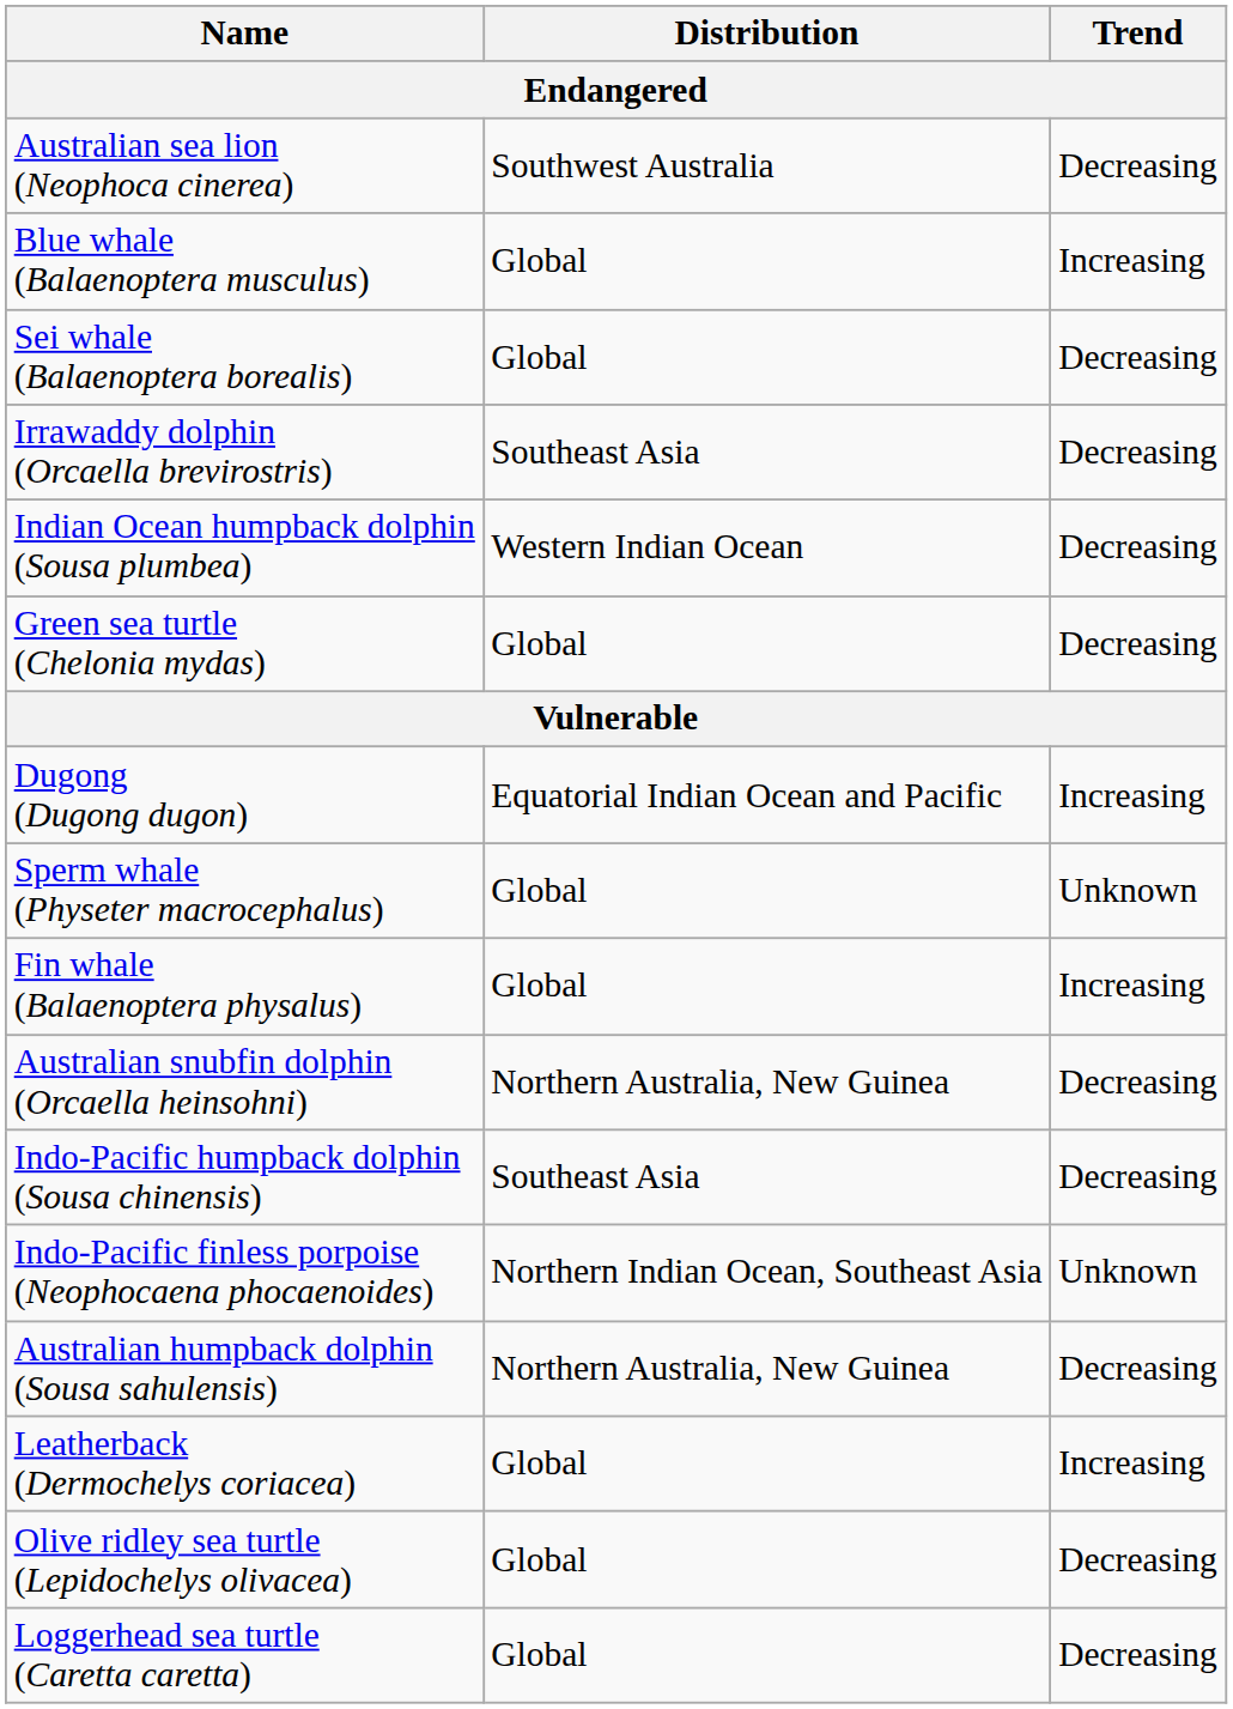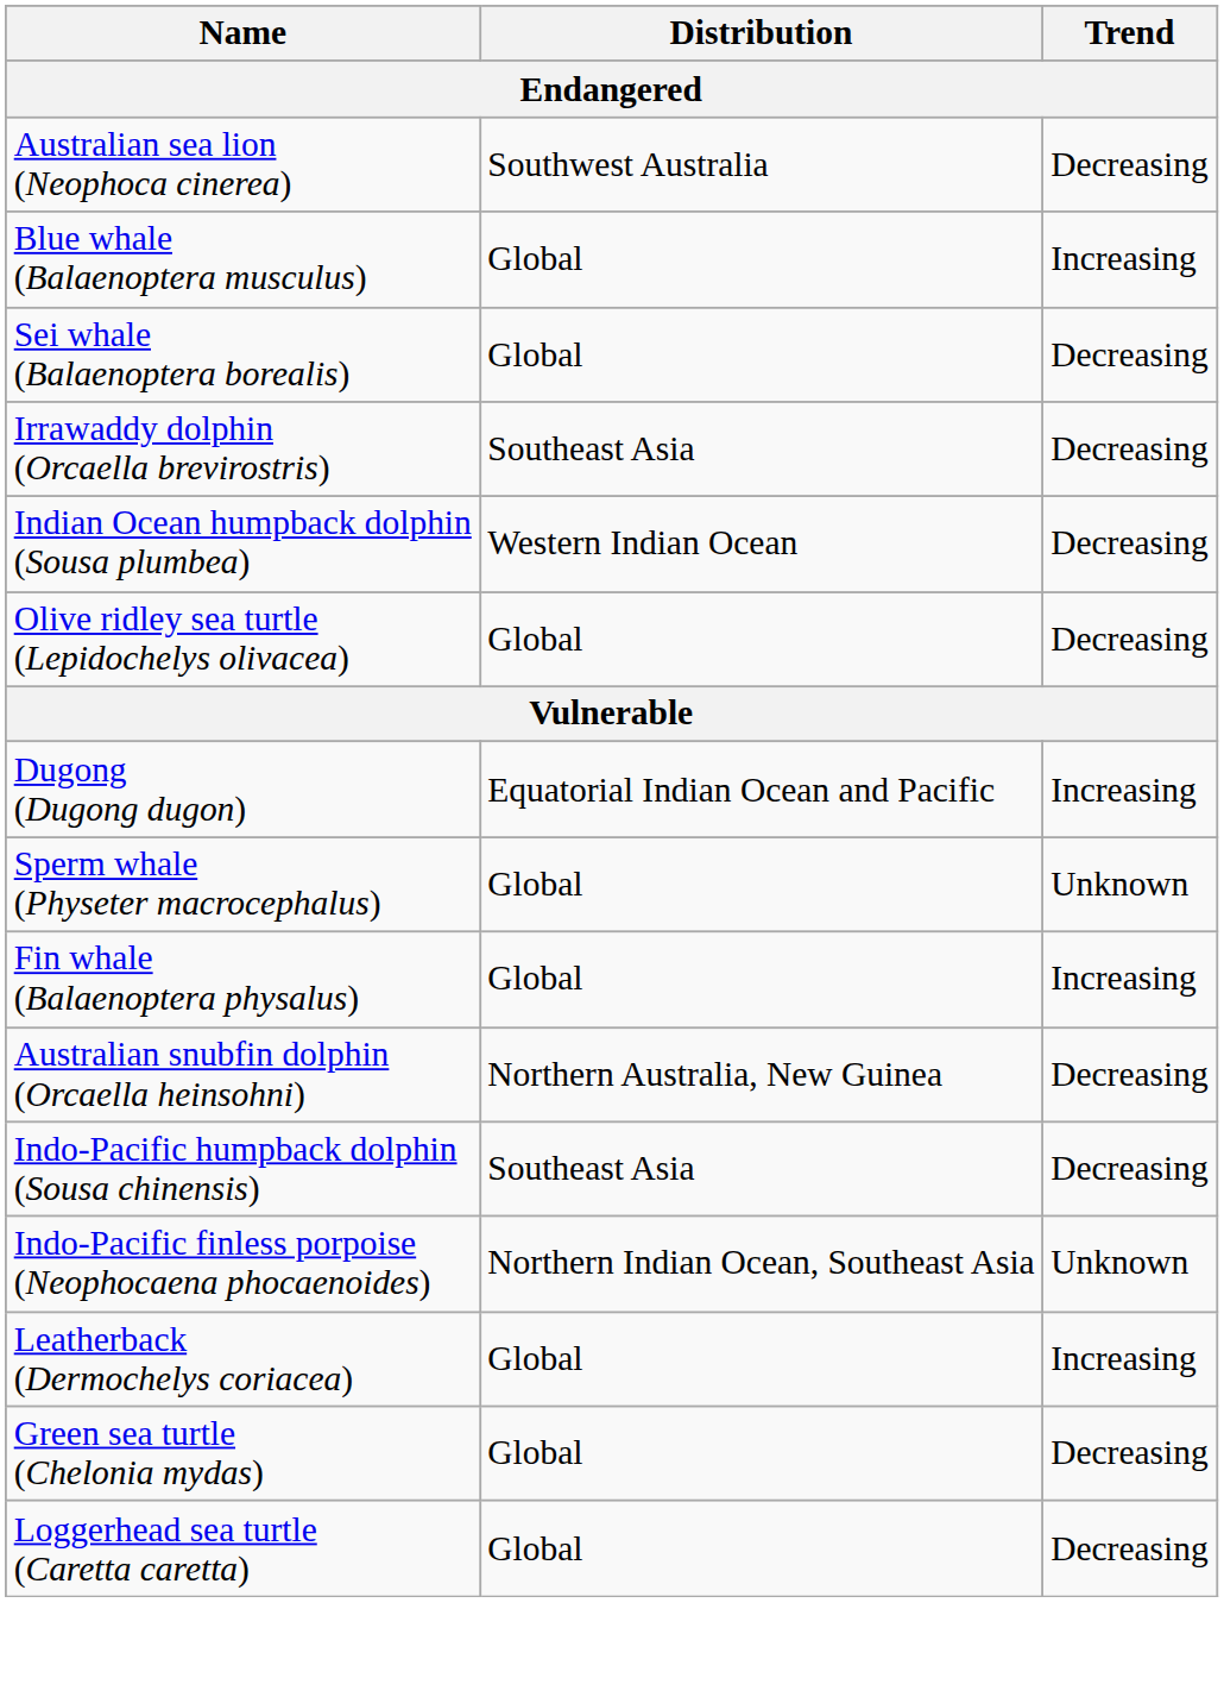 <table class="wikitable">
 <tr>
 <th>Name</th>
 <th>Distribution</th>
 <th>Trend</th>
 </tr>
 <tr>
 <th colspan="3">Endangered</th>
 </tr>
 <tr>
 <td><a href='#'>Australian sea lion</a><br>(<em>Neophoca cinerea</em>)</td>
 <td>Southwest Australia</td>
 <td>Decreasing</td>
 </tr>
 <tr>
 <td><a href='#'>Blue whale</a><br>(<em>Balaenoptera musculus</em>)</td>
 <td>Global</td>
 <td>Increasing</td>
 </tr>
 <tr>
 <td><a href='#'>Sei whale</a><br>(<em>Balaenoptera borealis</em>)</td>
 <td>Global</td>
 <td>Decreasing</td>
 </tr>
 <tr>
 <td><a href='#'>Irrawaddy dolphin</a><br>(<em>Orcaella brevirostris</em>)</td>
 <td>Southeast Asia</td>
 <td>Decreasing</td>
 </tr>
 <tr>
 <td><a href='#'>Indian Ocean humpback dolphin</a><br>(<em>Sousa plumbea</em>)</td>
 <td>Western Indian Ocean</td>
 <td>Decreasing</td>
 </tr>
 <tr>
-<td><a href='#'>Green sea turtle</a><br>(<em>Chelonia mydas</em>)</td>
+<td><a href='#'>Olive ridley sea turtle</a><br>(<em>Lepidochelys olivacea</em>)</td>
 <td>Global</td>
 <td>Decreasing</td>
 </tr>
 <tr>
 <th colspan="3">Vulnerable</th>
 </tr>
 <tr>
 <td><a href='#'>Dugong</a><br>(<em>Dugong dugon</em>)</td>
 <td>Equatorial Indian Ocean and Pacific</td>
 <td>Increasing</td>
 </tr>
 <tr>
 <td><a href='#'>Sperm whale</a><br>(<em>Physeter macrocephalus</em>)</td>
 <td>Global</td>
 <td>Unknown</td>
 </tr>
 <tr>
 <td><a href='#'>Fin whale</a><br>(<em>Balaenoptera physalus</em>)</td>
 <td>Global</td>
 <td>Increasing</td>
 </tr>
 <tr>
 <td><a href='#'>Australian snubfin dolphin</a><br>(<em>Orcaella heinsohni</em>)</td>
 <td>Northern Australia, New Guinea</td>
 <td>Decreasing</td>
 </tr>
 <tr>
 <td><a href='#'>Indo-Pacific humpback dolphin</a><br>(<em>Sousa chinensis</em>)</td>
 <td>Southeast Asia</td>
 <td>Decreasing</td>
 </tr>
 <tr>
 <td><a href='#'>Indo-Pacific finless porpoise</a><br>(<em>Neophocaena phocaenoides</em>)</td>
 <td>Northern Indian Ocean, Southeast Asia</td>
 <td>Unknown</td>
 </tr>
 <tr>
-<td><a href='#'>Australian humpback dolphin</a><br>(<em>Sousa sahulensis</em>)</td>
-<td>Northern Australia, New Guinea</td>
-<td>Decreasing</td>
-</tr>
-<tr>
 <td><a href='#'>Leatherback</a><br>(<em>Dermochelys coriacea</em>)</td>
 <td>Global</td>
 <td>Increasing</td>
 </tr>
 <tr>
-<td><a href='#'>Olive ridley sea turtle</a><br>(<em>Lepidochelys olivacea</em>)</td>
+<td><a href='#'>Green sea turtle</a><br>(<em>Chelonia mydas</em>)</td>
 <td>Global</td>
 <td>Decreasing</td>
 </tr>
 <tr>
 <td><a href='#'>Loggerhead sea turtle</a><br>(<em>Caretta caretta</em>)</td>
 <td>Global</td>
 <td>Decreasing</td>
 </tr>
 </table>
